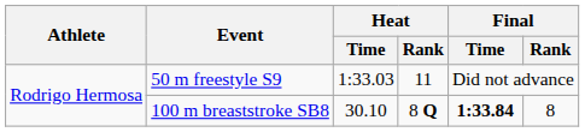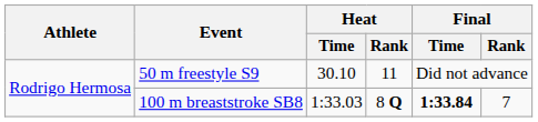 <table class=wikitable style=font-size:90%;text-align:center>
 <tr>
 <th rowspan=2>Athlete</th>
 <th rowspan=2>Event</th>
 <th colspan=2>Heat</th>
 <th colspan=2>Final</th>
 </tr>
 <tr style=font-size:95%>
 <th>Time</th>
 <th>Rank</th>
 <th>Time</th>
 <th>Rank</th>
 </tr>
 <tr align=center>
 <td align=left rowspan=2><a href='#'>Rodrigo Hermosa</a></td>
 <td align=left><a href='#'>50 m freestyle S9</a></td>
-<td>1:33.03</td>
+<td>30.10</td>
 <td>11</td>
 <td colspan=2>Did not advance</td>
 </tr>
 <tr align=center>
 <td align=left><a href='#'>100 m breaststroke SB8</a></td>
-<td>30.10</td>
+<td>1:33.03</td>
 <td>8 <strong>Q</strong></td>
 <td><strong>1:33.84</strong></td>
-<td>8</td>
+<td>7</td>
 </tr>
 </table>
